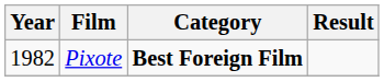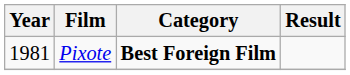 <table class="wikitable">
 <tr>
 <th>Year</th>
 <th>Film</th>
 <th>Category</th>
 <th>Result</th>
 </tr>
 <tr>
-<td>1982</td>
+<td>1981</td>
 <td><em><a href='#'>Pixote</a></em></td>
 <td><strong>Best Foreign Film</strong></td>
 <td></td>
 </tr>
 <tr>
 </tr>
 </table>
